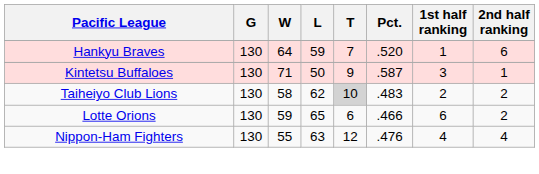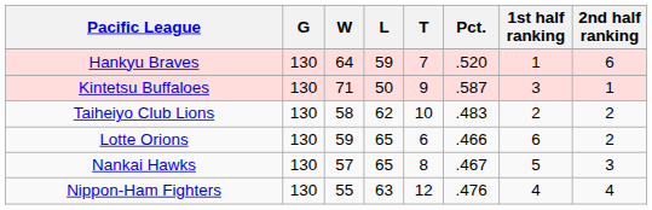 <table class="wikitable" width="50%" style="text-align:center;">
 <tr>
 <th width="35%"><a href='#'>Pacific League</a></th>
 <th width="5%">G</th>
 <th width="5%">W</th>
 <th width="5%">L</th>
 <th width="5%">T</th>
 <th width="7%">Pct.</th>
 <th width="5%">1st half ranking</th>
 <th width="5%">2nd half ranking</th>
 </tr>
 <tr align=center>
 </tr>
 <tr style="background-color:#fdd">
 <td><a href='#'>Hankyu Braves</a></td>
 <td>130</td>
 <td>64</td>
 <td>59</td>
 <td>7</td>
 <td>.520</td>
 <td>1</td>
 <td>6</td>
 </tr>
 <tr align=center>
 </tr>
 <tr style="background-color:#fdd">
 <td><a href='#'>Kintetsu Buffaloes</a></td>
 <td>130</td>
 <td>71</td>
 <td>50</td>
 <td>9</td>
 <td>.587</td>
 <td>3</td>
 <td>1</td>
 </tr>
 <tr align=center>
 <td><a href='#'>Taiheiyo Club Lions</a></td>
 <td>130</td>
 <td>58</td>
 <td>62</td>
-<td style="background: lightgrey;">10</td>
+<td>10</td>
 <td>.483</td>
 <td>2</td>
 <td>2</td>
 </tr>
 <tr align=center>
 <td><a href='#'>Lotte Orions</a></td>
 <td>130</td>
 <td>59</td>
 <td>65</td>
 <td>6</td>
 <td>.466</td>
 <td>6</td>
 <td>2</td>
 </tr>
 <tr align=center>
+<td><a href='#'>Nankai Hawks</a></td>
+<td>130</td>
+<td>57</td>
+<td>65</td>
+<td>8</td>
+<td>.467</td>
+<td>5</td>
+<td>3</td>
+</tr>
+<tr align=center>
 <td><a href='#'>Nippon-Ham Fighters</a></td>
 <td>130</td>
 <td>55</td>
 <td>63</td>
 <td>12</td>
 <td>.476</td>
 <td>4</td>
 <td>4</td>
 </tr>
 </table>
